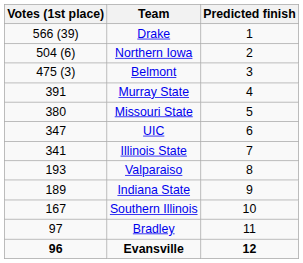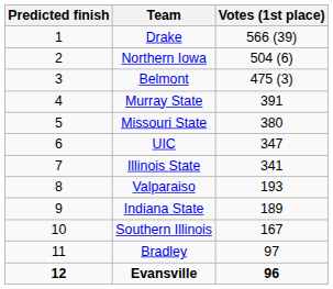 <table class="wikitable" border="1">
 <tr align=center>
+<th style= >Predicted finish</th>
+<th style= >Team</th>
 <th style= >Votes (1st place)</th>
-<th style= >Team</th>
-<th style= >Predicted finish</th>
 </tr>
 <tr align="center">
+<td>1</td>
+<td><a href='#'>Drake</a></td>
 <td>566 (39)</td>
-<td><a href='#'>Drake</a></td>
-<td>1</td>
 </tr>
 <tr align="center">
+<td>2</td>
+<td><a href='#'>Northern Iowa</a></td>
 <td>504 (6)</td>
-<td><a href='#'>Northern Iowa</a></td>
-<td>2</td>
 </tr>
 <tr align="center">
+<td>3</td>
+<td><a href='#'>Belmont</a></td>
 <td>475 (3)</td>
-<td><a href='#'>Belmont</a></td>
-<td>3</td>
 </tr>
 <tr align="center">
+<td>4</td>
+<td><a href='#'>Murray State</a></td>
 <td>391</td>
-<td><a href='#'>Murray State</a></td>
-<td>4</td>
 </tr>
 <tr align="center">
+<td>5</td>
+<td><a href='#'>Missouri State</a></td>
 <td>380</td>
-<td><a href='#'>Missouri State</a></td>
-<td>5</td>
 </tr>
 <tr align="center">
+<td>6</td>
+<td><a href='#'>UIC</a></td>
 <td>347</td>
-<td><a href='#'>UIC</a></td>
-<td>6</td>
 </tr>
 <tr align="center">
+<td>7</td>
+<td><a href='#'>Illinois State</a></td>
 <td>341</td>
-<td><a href='#'>Illinois State</a></td>
-<td>7</td>
 </tr>
 <tr align="center">
+<td>8</td>
+<td><a href='#'>Valparaiso</a></td>
 <td>193</td>
-<td><a href='#'>Valparaiso</a></td>
-<td>8</td>
 </tr>
 <tr align="center">
+<td>9</td>
+<td><a href='#'>Indiana State</a></td>
 <td>189</td>
-<td><a href='#'>Indiana State</a></td>
-<td>9</td>
 </tr>
 <tr align="center">
+<td>10</td>
+<td><a href='#'>Southern Illinois</a></td>
 <td>167</td>
-<td><a href='#'>Southern Illinois</a></td>
-<td>10</td>
 </tr>
 <tr align="center">
+<td>11</td>
+<td><a href='#'>Bradley</a></td>
 <td>97</td>
-<td><a href='#'>Bradley</a></td>
-<td>11</td>
 </tr>
 <tr align="center">
+<td><strong>12</strong></td>
+<td><strong>Evansville</strong></td>
 <td><strong>96</strong></td>
-<td><strong>Evansville</strong></td>
-<td><strong>12</strong></td>
 </tr>
 </table>
